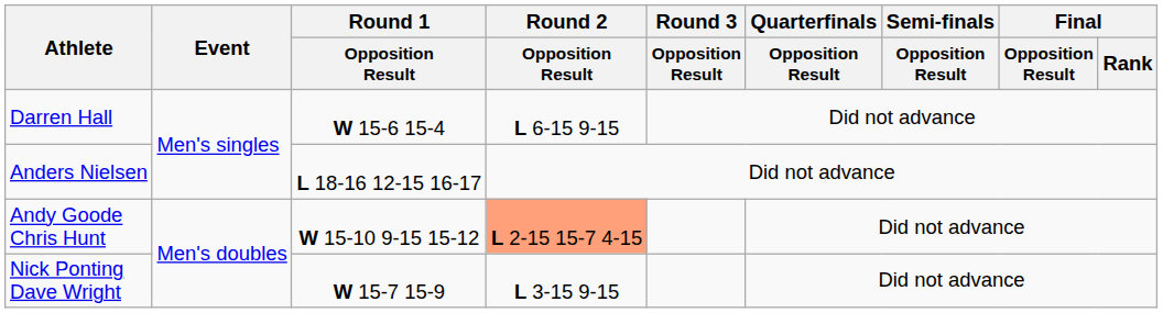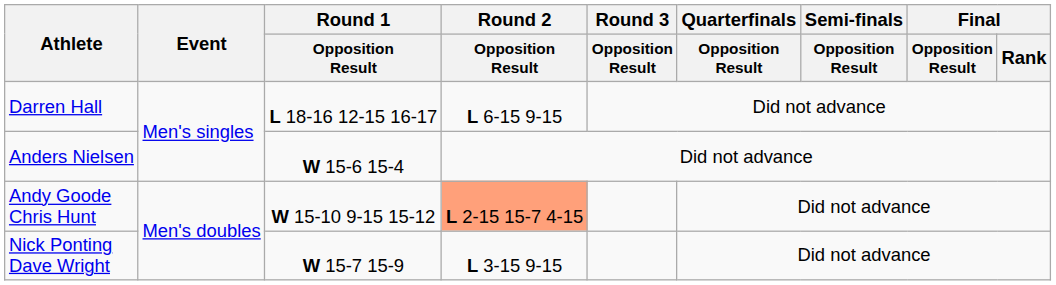 <table class=wikitable style="font-size:90%">
 <tr>
 <th rowspan="2">Athlete</th>
 <th rowspan="2">Event</th>
 <th>Round 1</th>
 <th>Round 2</th>
 <th>Round 3</th>
 <th>Quarterfinals</th>
 <th>Semi-finals</th>
 <th colspan="2">Final</th>
 </tr>
 <tr>
 <th style="line-height:1em"><small>Opposition<br>Result</small></th>
 <th style="line-height:1em"><small>Opposition<br>Result</small></th>
 <th style="line-height:1em"><small>Opposition<br>Result</small></th>
 <th style="line-height:1em"><small>Opposition<br>Result</small></th>
 <th style="line-height:1em"><small>Opposition<br>Result</small></th>
 <th style="line-height:1em"><small>Opposition<br>Result</small></th>
 <th>Rank</th>
 </tr>
 <tr>
 <td><a href='#'>Darren Hall</a></td>
 <td rowspan=2><a href='#'>Men's singles</a></td>
-<td style="text-align:center"><br><strong>W</strong> 15-6 15-4</td>
+<td style="text-align:center"><br><strong>L</strong> 18-16 12-15 16-17</td>
 <td style="text-align:center"><br><strong>L</strong> 6-15 9-15</td>
 <td colspan=5 style="text-align:center">Did not advance</td>
 </tr>
 <tr>
 <td><a href='#'>Anders Nielsen</a></td>
-<td style="text-align:center"><br><strong>L</strong> 18-16 12-15 16-17</td>
+<td style="text-align:center"><br><strong>W</strong> 15-6 15-4</td>
 <td colspan=6 style="text-align:center">Did not advance</td>
 </tr>
 <tr>
 <td><a href='#'>Andy Goode</a><br><a href='#'>Chris Hunt</a></td>
 <td rowspan=2><a href='#'>Men's doubles</a></td>
 <td style="text-align:center"><br><strong>W</strong> 15-10 9-15 15-12</td>
 <td style="background: lightsalmon; text-align:center"><br><strong>L</strong> 2-15 15-7 4-15</td>
 <td></td>
 <td colspan=4 style="text-align:center">Did not advance</td>
 </tr>
 <tr>
 <td><a href='#'>Nick Ponting</a><br><a href='#'>Dave Wright</a></td>
 <td style="text-align:center"><br><strong>W</strong> 15-7 15-9</td>
 <td style="text-align:center"><br><strong>L</strong> 3-15 9-15</td>
 <td></td>
 <td colspan=4 style="text-align:center">Did not advance</td>
 </tr>
 </table>
